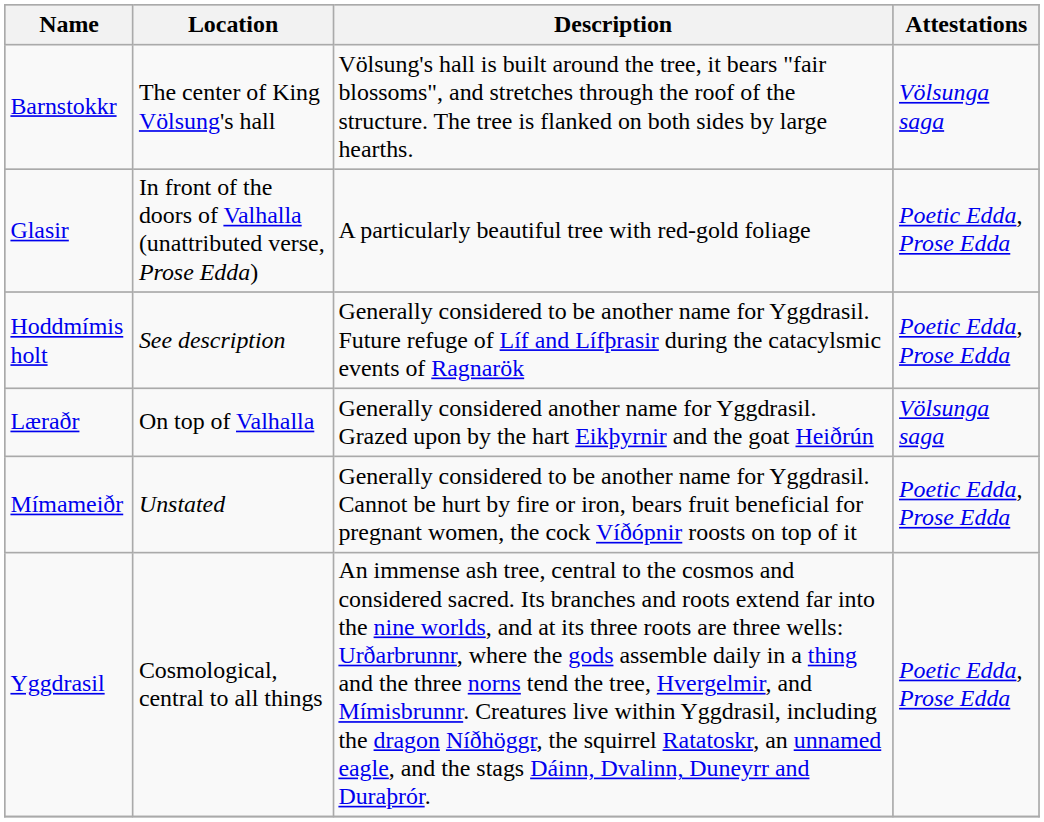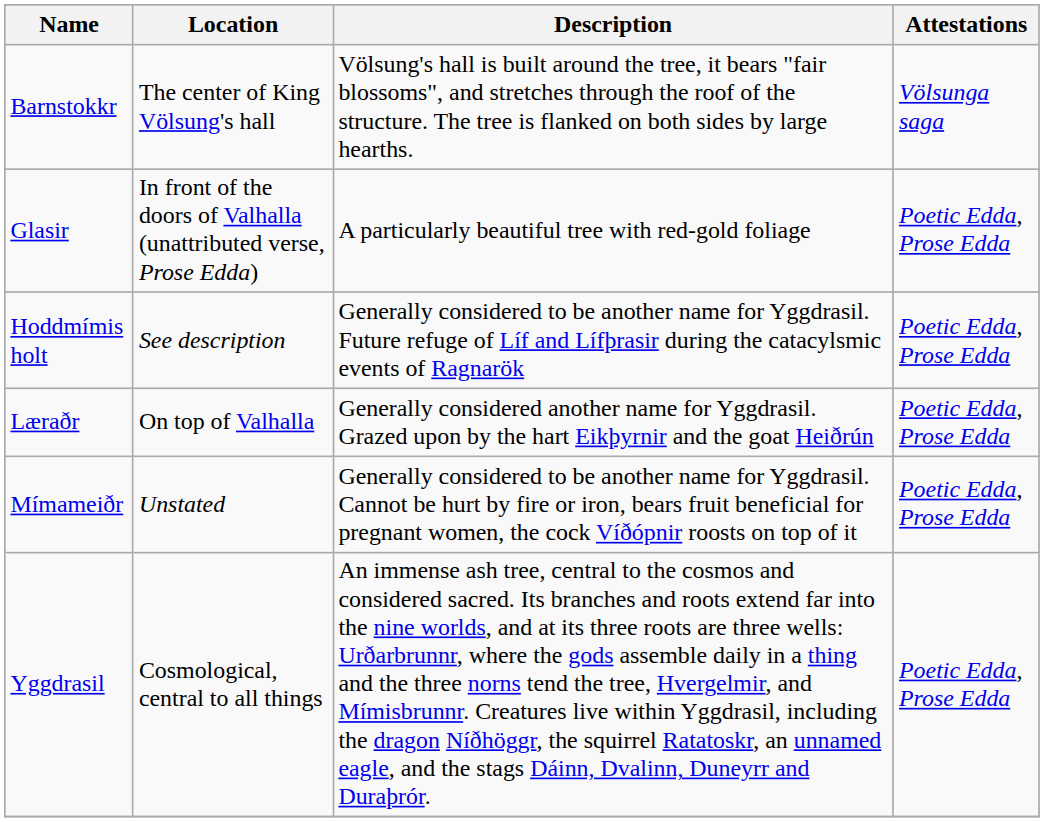 <table class="wikitable sortable" style="font-size: 90%; width: 100%">
 <tr>
 <th>Name</th>
 <th>Location</th>
 <th>Description</th>
 <th>Attestations</th>
 </tr>
 <tr>
 <td><a href='#'>Barnstokkr</a></td>
 <td>The center of King <a href='#'>Völsung</a>'s hall</td>
 <td>Völsung's hall is built around the tree, it bears "fair blossoms", and stretches through the roof of the structure. The tree is flanked on both sides by large hearths.</td>
 <td><em><a href='#'>Völsunga saga</a></em></td>
 </tr>
 <tr>
 <td><a href='#'>Glasir</a></td>
 <td>In front of the doors of <a href='#'>Valhalla</a> (unattributed verse, <em>Prose Edda</em>)</td>
 <td>A particularly beautiful tree with red-gold foliage</td>
 <td><em><a href='#'>Poetic Edda</a></em>, <em><a href='#'>Prose Edda</a></em></td>
 </tr>
 <tr>
 <td><a href='#'>Hoddmímis holt</a></td>
 <td><em>See description</em></td>
 <td>Generally considered to be another name for Yggdrasil. Future refuge of <a href='#'>Líf and Lífþrasir</a> during the catacylsmic events of <a href='#'>Ragnarök</a></td>
 <td><em><a href='#'>Poetic Edda</a></em>, <em><a href='#'>Prose Edda</a></em></td>
 </tr>
 <tr>
 <td><a href='#'>Læraðr</a></td>
 <td>On top of <a href='#'>Valhalla</a></td>
 <td>Generally considered another name for Yggdrasil. Grazed upon by the hart <a href='#'>Eikþyrnir</a> and the goat <a href='#'>Heiðrún</a></td>
-<td><em><a href='#'>Völsunga saga</a></em></td>
+<td><em><a href='#'>Poetic Edda</a></em>, <em><a href='#'>Prose Edda</a></em></td>
 </tr>
 <tr>
 <td><a href='#'>Mímameiðr</a></td>
 <td><em>Unstated</em></td>
 <td>Generally considered to be another name for Yggdrasil. Cannot be hurt by fire or iron, bears fruit beneficial for pregnant women, the cock <a href='#'>Víðópnir</a> roosts on top of it</td>
 <td><em><a href='#'>Poetic Edda</a></em>, <em><a href='#'>Prose Edda</a></em></td>
 </tr>
 <tr>
 <td><a href='#'>Yggdrasil</a></td>
 <td>Cosmological, central to all things</td>
 <td>An immense ash tree, central to the cosmos and considered sacred. Its branches and roots extend far into the <a href='#'>nine worlds</a>, and at its three roots are three wells: <a href='#'>Urðarbrunnr</a>, where the <a href='#'>gods</a> assemble daily in a <a href='#'>thing</a> and the three <a href='#'>norns</a> tend the tree, <a href='#'>Hvergelmir</a>, and <a href='#'>Mímisbrunnr</a>. Creatures live within Yggdrasil, including the <a href='#'>dragon</a> <a href='#'>Níðhöggr</a>, the squirrel <a href='#'>Ratatoskr</a>, an <a href='#'>unnamed eagle</a>, and the stags <a href='#'>Dáinn, Dvalinn, Duneyrr and Duraþrór</a>.</td>
 <td><em><a href='#'>Poetic Edda</a></em>, <em><a href='#'>Prose Edda</a></em></td>
 </tr>
 <tr>
 </tr>
 </table>
